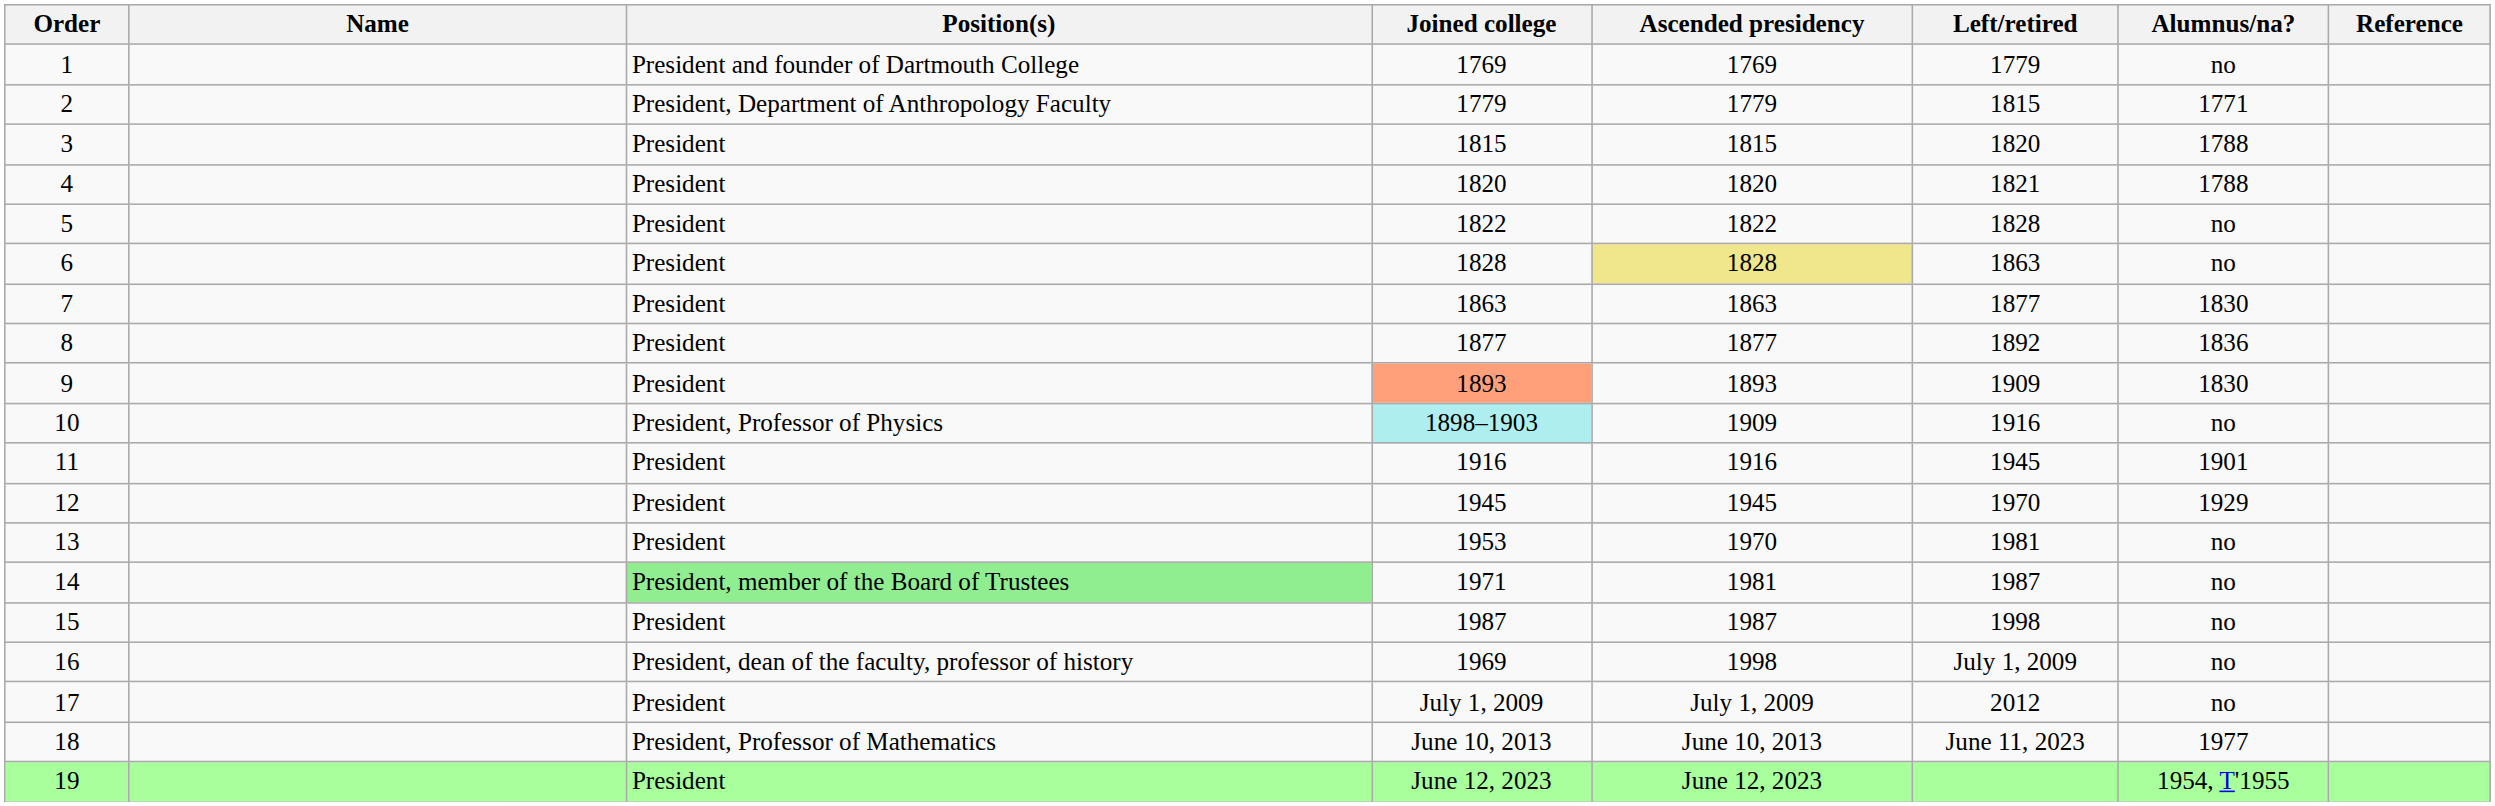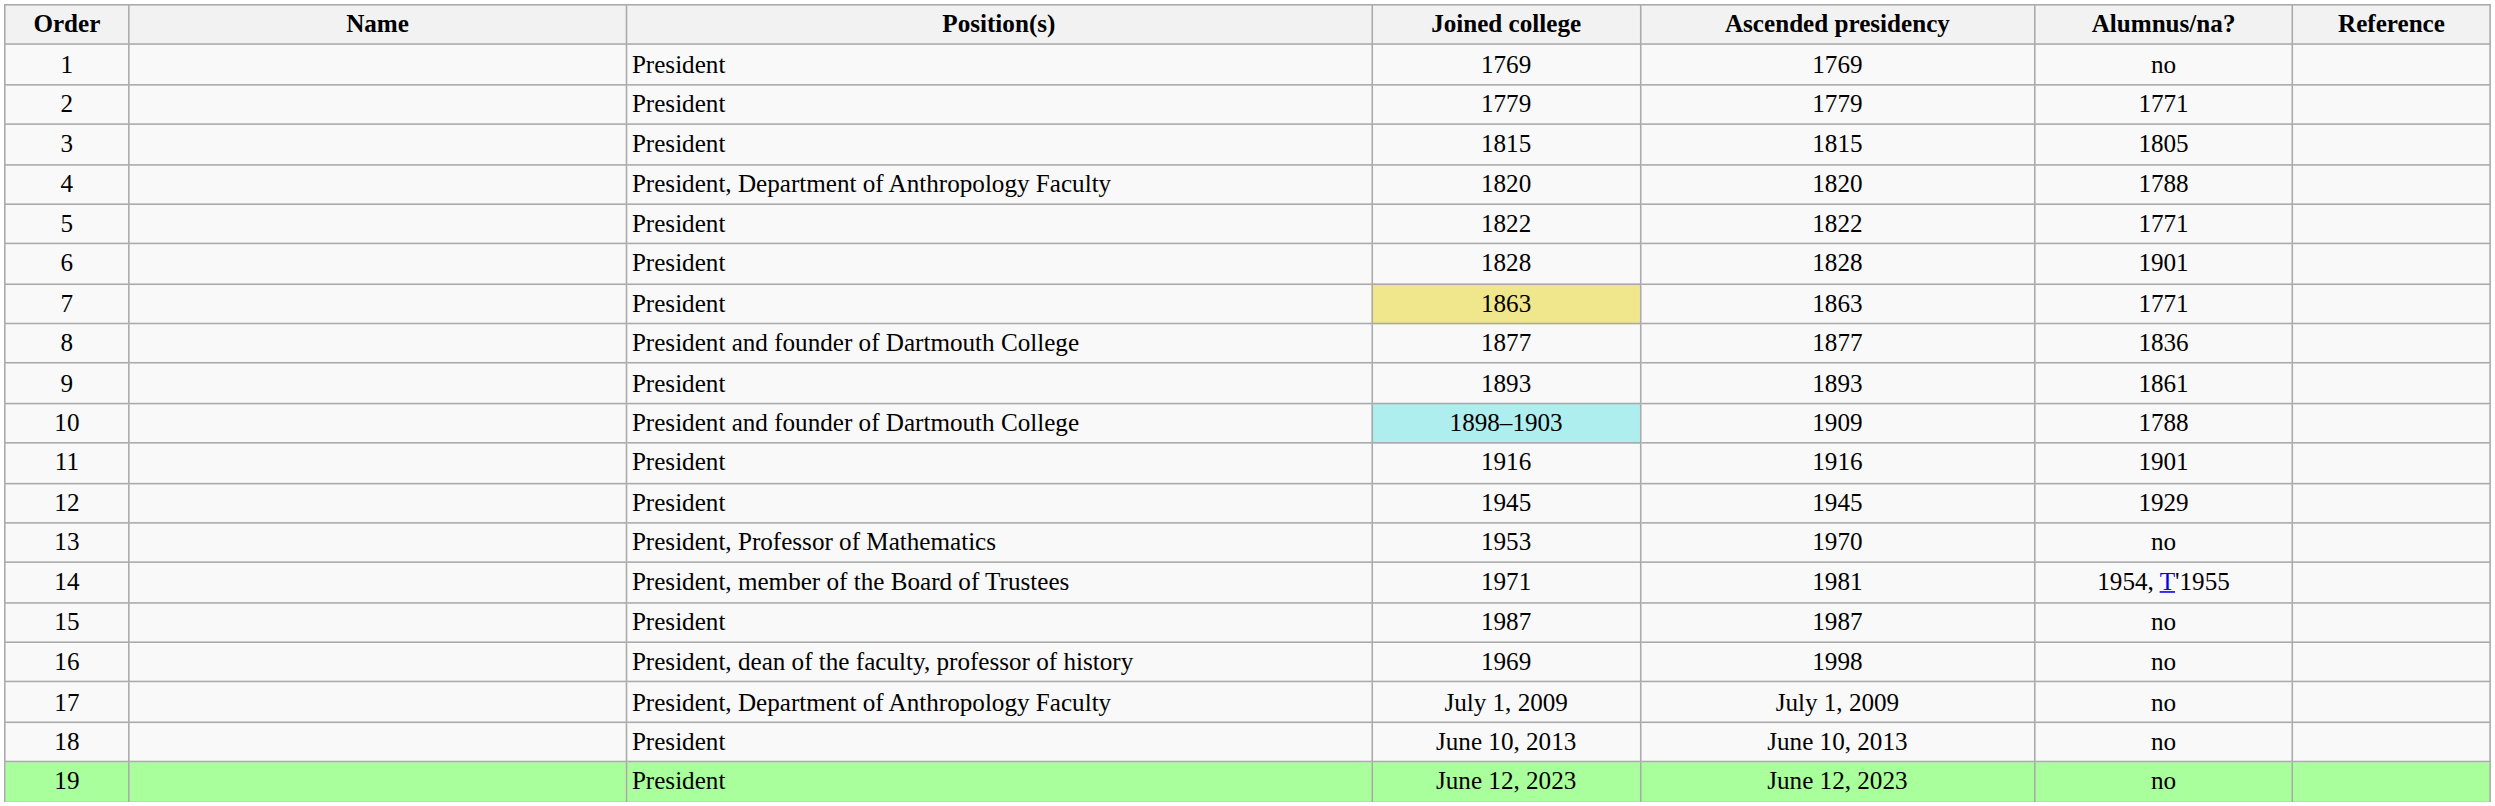 <table class="wikitable sortable" style="width:100%">
 <tr>
 <th width="5%">Order</th>
 <th width="20%">Name</th>
 <th width="30%">Position(s)</th>
 <th width="*">Joined college</th>
 <th width="*">Ascended presidency</th>
-<th width="*">Left/retired</th>
 <th width="*">Alumnus/na?</th>
 <th width="*" class="unsortable">Reference</th>
 </tr>
 <tr>
 <td style="text-align:center">1</td>
 <td></td>
-<td>President and founder of Dartmouth College</td>
+<td>President</td>
 <td style="text-align:center">1769</td>
 <td style="text-align:center">1769</td>
-<td style="text-align:center">1779</td>
 <td style="text-align:center">no</td>
 <td style="text-align:center"></td>
 </tr>
 <tr>
 <td style="text-align:center">2</td>
 <td></td>
-<td>President, Department of Anthropology Faculty</td>
+<td>President</td>
 <td style="text-align:center">1779</td>
 <td style="text-align:center">1779</td>
-<td style="text-align:center">1815</td>
 <td style="text-align:center">1771</td>
 <td style="text-align:center"></td>
 </tr>
 <tr>
 <td style="text-align:center">3</td>
 <td></td>
 <td>President</td>
 <td style="text-align:center">1815</td>
 <td style="text-align:center">1815</td>
-<td style="text-align:center">1820</td>
-<td style="text-align:center">1788</td>
+<td style="text-align:center">1805</td>
 <td style="text-align:center"></td>
 </tr>
 <tr>
 <td style="text-align:center">4</td>
 <td></td>
-<td>President</td>
+<td>President, Department of Anthropology Faculty</td>
 <td style="text-align:center">1820</td>
 <td style="text-align:center">1820</td>
-<td style="text-align:center">1821</td>
 <td style="text-align:center">1788</td>
 <td style="text-align:center"></td>
 </tr>
 <tr>
 <td style="text-align:center">5</td>
 <td></td>
 <td>President</td>
 <td style="text-align:center">1822</td>
 <td style="text-align:center">1822</td>
-<td style="text-align:center">1828</td>
-<td style="text-align:center">no</td>
+<td style="text-align:center">1771</td>
 <td style="text-align:center"></td>
 </tr>
 <tr>
 <td style="text-align:center">6</td>
 <td></td>
 <td>President</td>
 <td style="text-align:center">1828</td>
-<td style="background: khaki; text-align:center">1828</td>
-<td style="text-align:center">1863</td>
-<td style="text-align:center">no</td>
+<td style="text-align:center">1828</td>
+<td style="text-align:center">1901</td>
 <td style="text-align:center"></td>
 </tr>
 <tr>
 <td style="text-align:center">7</td>
 <td></td>
 <td>President</td>
+<td style="background: khaki; text-align:center">1863</td>
 <td style="text-align:center">1863</td>
-<td style="text-align:center">1863</td>
-<td style="text-align:center">1877</td>
-<td style="text-align:center">1830</td>
+<td style="text-align:center">1771</td>
 <td style="text-align:center"></td>
 </tr>
 <tr>
 <td style="text-align:center">8</td>
 <td></td>
-<td>President</td>
+<td>President and founder of Dartmouth College</td>
 <td style="text-align:center">1877</td>
 <td style="text-align:center">1877</td>
-<td style="text-align:center">1892</td>
 <td style="text-align:center">1836</td>
 <td style="text-align:center"></td>
 </tr>
 <tr>
 <td style="text-align:center">9</td>
 <td></td>
 <td>President</td>
-<td style="background: lightsalmon; text-align:center">1893</td>
 <td style="text-align:center">1893</td>
-<td style="text-align:center">1909</td>
-<td style="text-align:center">1830</td>
+<td style="text-align:center">1893</td>
+<td style="text-align:center">1861</td>
 <td style="text-align:center"></td>
 </tr>
 <tr>
 <td style="text-align:center">10</td>
 <td></td>
-<td>President, Professor of Physics</td>
+<td>President and founder of Dartmouth College</td>
 <td style="background: paleturquoise; text-align:center">1898–1903</td>
 <td style="text-align:center">1909</td>
-<td style="text-align:center">1916</td>
-<td style="text-align:center">no</td>
+<td style="text-align:center">1788</td>
 <td style="text-align:center"></td>
 </tr>
 <tr>
 <td style="text-align:center">11</td>
 <td></td>
 <td>President</td>
 <td style="text-align:center">1916</td>
 <td style="text-align:center">1916</td>
-<td style="text-align:center">1945</td>
 <td style="text-align:center">1901</td>
 <td style="text-align:center"></td>
 </tr>
 <tr>
 <td style="text-align:center">12</td>
 <td></td>
 <td>President</td>
 <td style="text-align:center">1945</td>
 <td style="text-align:center">1945</td>
-<td style="text-align:center">1970</td>
 <td style="text-align:center">1929</td>
 <td style="text-align:center"></td>
 </tr>
 <tr>
 <td style="text-align:center">13</td>
 <td></td>
-<td>President</td>
+<td>President, Professor of Mathematics</td>
 <td style="text-align:center">1953</td>
 <td style="text-align:center">1970</td>
-<td style="text-align:center">1981</td>
 <td style="text-align:center">no</td>
 <td style="text-align:center"></td>
 </tr>
 <tr>
 <td style="text-align:center">14</td>
 <td></td>
-<td style="background: lightgreen;">President, member of the Board of Trustees</td>
+<td>President, member of the Board of Trustees</td>
 <td style="text-align:center">1971</td>
 <td style="text-align:center">1981</td>
-<td style="text-align:center">1987</td>
-<td style="text-align:center">no</td>
+<td style="text-align:center">1954, <a href='#'>T</a>'1955</td>
 <td style="text-align:center"></td>
 </tr>
 <tr>
 <td style="text-align:center">15</td>
 <td></td>
 <td>President</td>
 <td style="text-align:center">1987</td>
 <td style="text-align:center">1987</td>
-<td style="text-align:center">1998</td>
 <td style="text-align:center">no</td>
 <td style="text-align:center"></td>
 </tr>
 <tr>
 <td style="text-align:center">16</td>
 <td></td>
 <td>President, dean of the faculty, professor of history</td>
 <td style="text-align:center">1969</td>
 <td style="text-align:center">1998</td>
-<td style="text-align:center">July 1, 2009</td>
 <td style="text-align:center">no</td>
 <td style="text-align:center"></td>
 </tr>
 <tr>
 <td style="text-align:center">17</td>
 <td></td>
-<td>President</td>
+<td>President, Department of Anthropology Faculty</td>
 <td style="text-align:center">July 1, 2009</td>
 <td style="text-align:center">July 1, 2009</td>
-<td style="text-align:center">2012</td>
 <td style="text-align:center">no</td>
 <td style="text-align:center"></td>
 </tr>
 <tr>
 <td style="text-align:center">18</td>
 <td></td>
-<td>President, Professor of Mathematics</td>
+<td>President</td>
 <td style="text-align:center">June 10, 2013</td>
 <td style="text-align:center">June 10, 2013</td>
-<td style="text-align:center">June 11, 2023</td>
-<td style="text-align:center">1977</td>
+<td style="text-align:center">no</td>
 <td style="text-align:center"></td>
 </tr>
 <tr style="background:#A8FF9C">
 <td style="text-align:center">19</td>
 <td></td>
 <td>President</td>
 <td style="text-align:center">June 12, 2023</td>
 <td style="text-align:center">June 12, 2023</td>
-<td style="text-align:center"></td>
-<td style="text-align:center">1954, <a href='#'>T</a>'1955</td>
+<td style="text-align:center">no</td>
 <td style="text-align:center"></td>
 </tr>
 </table>
